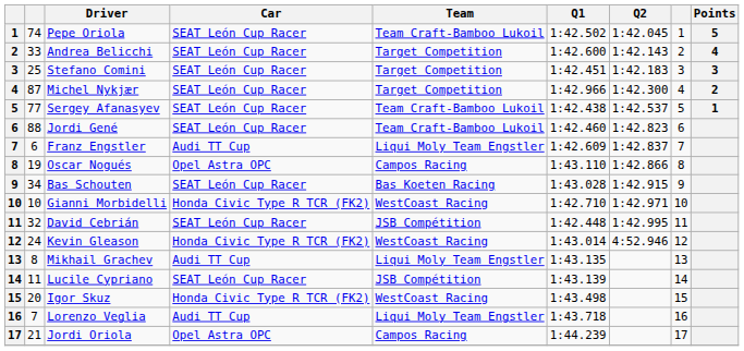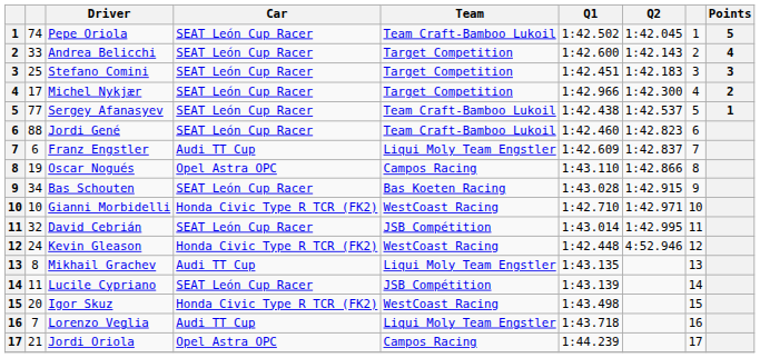 <table class="wikitable sortable" style="font-size:95%">
 <tr>
 <th></th>
 <th></th>
 <th>Driver</th>
 <th>Car</th>
 <th>Team</th>
 <th>Q1</th>
 <th>Q2</th>
 <th></th>
 <th>Points</th>
 </tr>
 <tr>
 <th>1</th>
 <td align=center>74</td>
 <td> <a href='#'>Pepe Oriola</a></td>
 <td><a href='#'>SEAT León Cup Racer</a></td>
 <td> <a href='#'>Team Craft-Bamboo Lukoil</a></td>
 <td>1:42.502</td>
 <td>1:42.045</td>
 <td align=center>1</td>
 <th>5</th>
 </tr>
 <tr>
 <th>2</th>
 <td align=center>33</td>
 <td> <a href='#'>Andrea Belicchi</a></td>
 <td><a href='#'>SEAT León Cup Racer</a></td>
 <td> <a href='#'>Target Competition</a></td>
 <td>1:42.600</td>
 <td>1:42.143</td>
 <td align=center>2</td>
 <th>4</th>
 </tr>
 <tr>
 <th>3</th>
 <td align=center>25</td>
 <td> <a href='#'>Stefano Comini</a></td>
 <td><a href='#'>SEAT León Cup Racer</a></td>
 <td> <a href='#'>Target Competition</a></td>
 <td>1:42.451</td>
 <td>1:42.183</td>
 <td align=center>3</td>
 <th>3</th>
 </tr>
 <tr>
 <th>4</th>
-<td align=center>87</td>
+<td align=center>17</td>
 <td> <a href='#'>Michel Nykjær</a></td>
 <td><a href='#'>SEAT León Cup Racer</a></td>
 <td> <a href='#'>Target Competition</a></td>
 <td>1:42.966</td>
 <td>1:42.300</td>
 <td align=center>4</td>
 <th>2</th>
 </tr>
 <tr>
 <th>5</th>
 <td align=center>77</td>
 <td> <a href='#'>Sergey Afanasyev</a></td>
 <td><a href='#'>SEAT León Cup Racer</a></td>
 <td> <a href='#'>Team Craft-Bamboo Lukoil</a></td>
 <td>1:42.438</td>
 <td>1:42.537</td>
 <td align=center>5</td>
 <th>1</th>
 </tr>
 <tr>
 <th>6</th>
 <td align=center>88</td>
 <td> <a href='#'>Jordi Gené</a></td>
 <td><a href='#'>SEAT León Cup Racer</a></td>
 <td> <a href='#'>Team Craft-Bamboo Lukoil</a></td>
 <td>1:42.460</td>
 <td>1:42.823</td>
 <td align=center>6</td>
 <th></th>
 </tr>
 <tr>
 <th>7</th>
 <td align=center>6</td>
 <td> <a href='#'>Franz Engstler</a></td>
 <td><a href='#'>Audi TT Cup</a></td>
 <td> <a href='#'>Liqui Moly Team Engstler</a></td>
 <td>1:42.609</td>
 <td>1:42.837</td>
 <td align=center>7</td>
 <th></th>
 </tr>
 <tr>
 <th>8</th>
 <td align=center>19</td>
 <td> <a href='#'>Oscar Nogués</a></td>
 <td><a href='#'>Opel Astra OPC</a></td>
 <td> <a href='#'>Campos Racing</a></td>
 <td>1:43.110</td>
 <td>1:42.866</td>
 <td align=center>8</td>
 <th></th>
 </tr>
 <tr>
 <th>9</th>
 <td align=center>34</td>
 <td> <a href='#'>Bas Schouten</a></td>
 <td><a href='#'>SEAT León Cup Racer</a></td>
 <td> <a href='#'>Bas Koeten Racing</a></td>
 <td>1:43.028</td>
 <td>1:42.915</td>
 <td align=center>9</td>
 <th></th>
 </tr>
 <tr>
 <th>10</th>
 <td align=center>10</td>
 <td> <a href='#'>Gianni Morbidelli</a></td>
 <td><a href='#'>Honda Civic Type R TCR (FK2)</a></td>
 <td> <a href='#'>WestCoast Racing</a></td>
 <td>1:42.710</td>
 <td>1:42.971</td>
 <td align=center>10</td>
 <th></th>
 </tr>
 <tr>
 <th>11</th>
 <td align=center>32</td>
 <td> <a href='#'>David Cebrián</a></td>
 <td><a href='#'>SEAT León Cup Racer</a></td>
 <td> <a href='#'>JSB Compétition</a></td>
-<td>1:42.448</td>
+<td>1:43.014</td>
 <td>1:42.995</td>
 <td align=center>11</td>
 <th></th>
 </tr>
 <tr>
 <th>12</th>
 <td align=center>24</td>
 <td> <a href='#'>Kevin Gleason</a></td>
 <td><a href='#'>Honda Civic Type R TCR (FK2)</a></td>
 <td> <a href='#'>WestCoast Racing</a></td>
-<td>1:43.014</td>
+<td>1:42.448</td>
 <td>4:52.946</td>
 <td align=center>12</td>
 <th></th>
 </tr>
 <tr>
 <th>13</th>
 <td align=center>8</td>
 <td> <a href='#'>Mikhail Grachev</a></td>
 <td><a href='#'>Audi TT Cup</a></td>
 <td> <a href='#'>Liqui Moly Team Engstler</a></td>
 <td>1:43.135</td>
 <td></td>
 <td align=center>13</td>
 <th></th>
 </tr>
 <tr>
 <th>14</th>
 <td align=center>11</td>
 <td> <a href='#'>Lucile Cypriano</a></td>
 <td><a href='#'>SEAT León Cup Racer</a></td>
 <td> <a href='#'>JSB Compétition</a></td>
 <td>1:43.139</td>
 <td></td>
 <td align=center>14</td>
 <th></th>
 </tr>
 <tr>
 <th>15</th>
 <td align=center>20</td>
 <td> <a href='#'>Igor Skuz</a></td>
 <td><a href='#'>Honda Civic Type R TCR (FK2)</a></td>
 <td> <a href='#'>WestCoast Racing</a></td>
 <td>1:43.498</td>
 <td></td>
 <td align=center>15</td>
 <th></th>
 </tr>
 <tr>
 <th>16</th>
 <td align=center>7</td>
 <td> <a href='#'>Lorenzo Veglia</a></td>
 <td><a href='#'>Audi TT Cup</a></td>
 <td> <a href='#'>Liqui Moly Team Engstler</a></td>
 <td>1:43.718</td>
 <td></td>
 <td align=center>16</td>
 <th></th>
 </tr>
 <tr>
 <th>17</th>
 <td align=center>21</td>
 <td> <a href='#'>Jordi Oriola</a></td>
 <td><a href='#'>Opel Astra OPC</a></td>
 <td> <a href='#'>Campos Racing</a></td>
 <td>1:44.239</td>
 <td></td>
 <td align=center>17</td>
 <th></th>
 </tr>
 <tr>
 </tr>
 </table>
